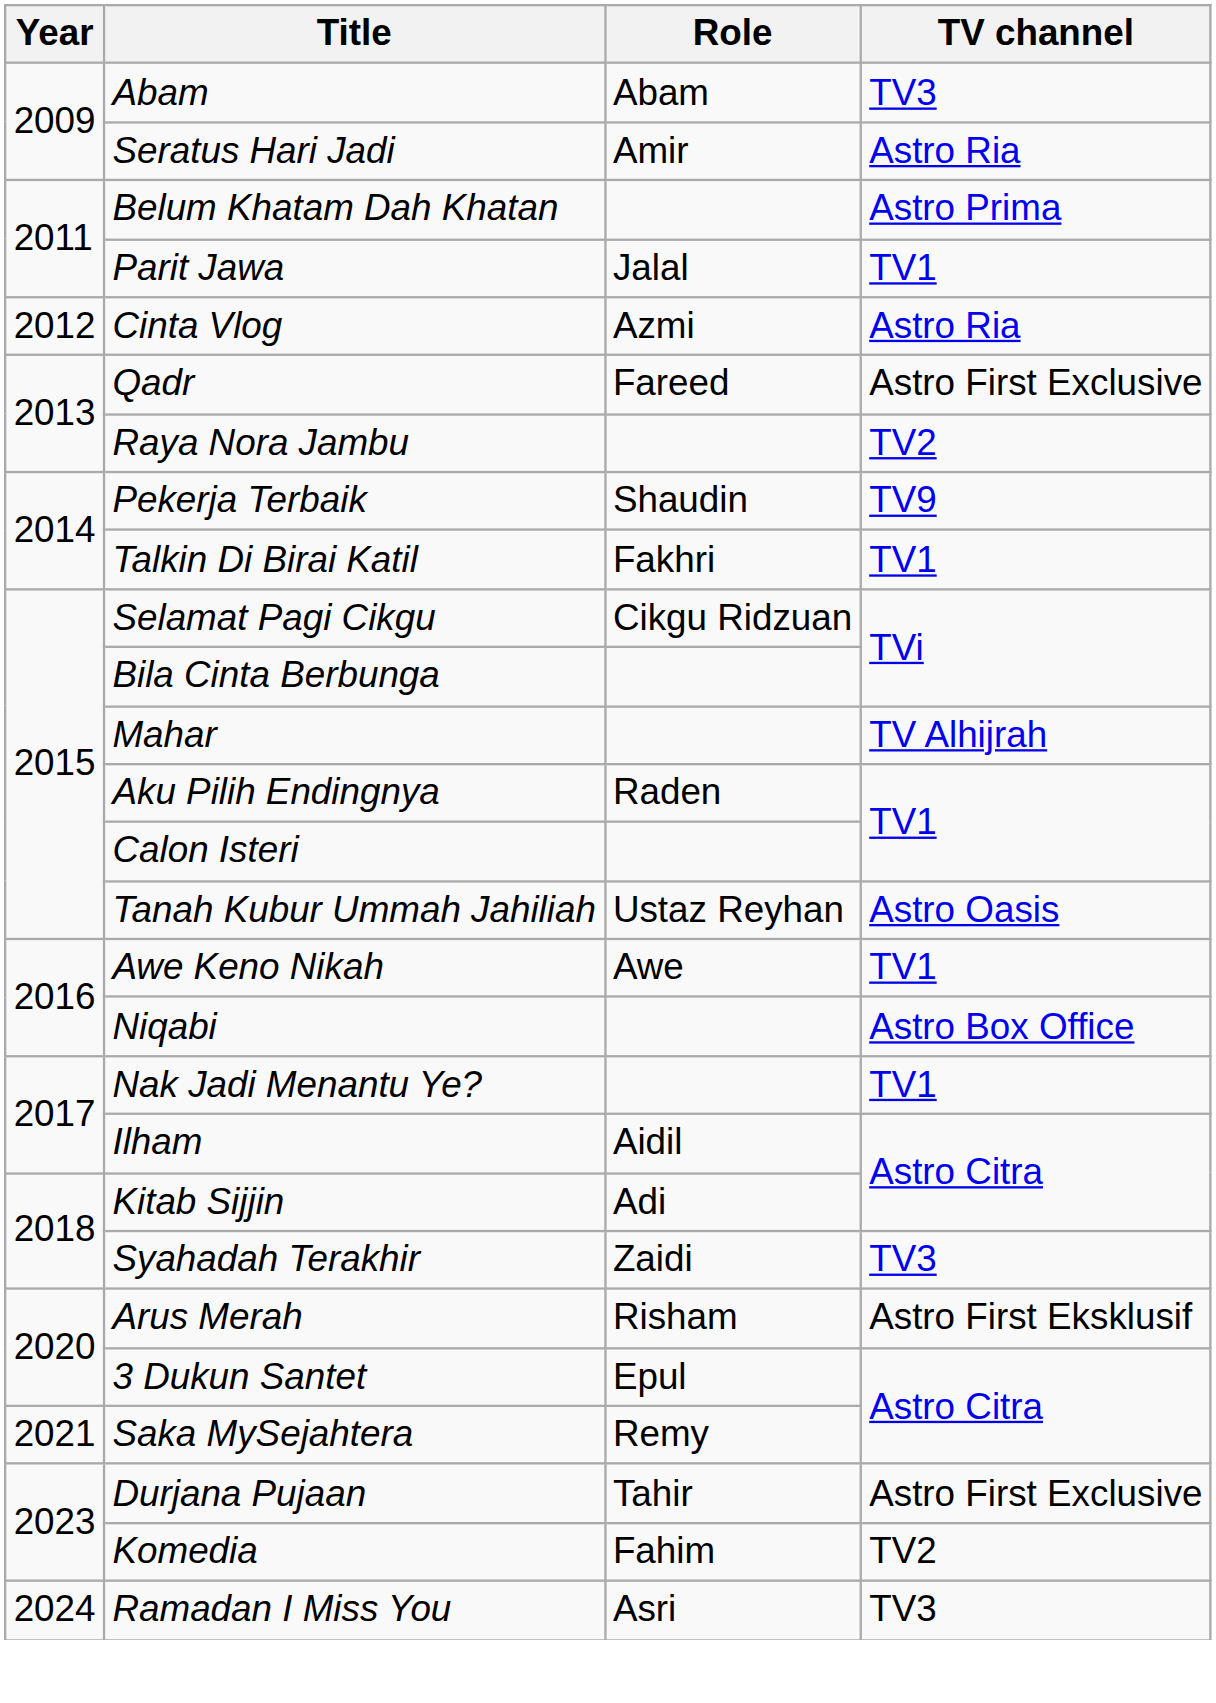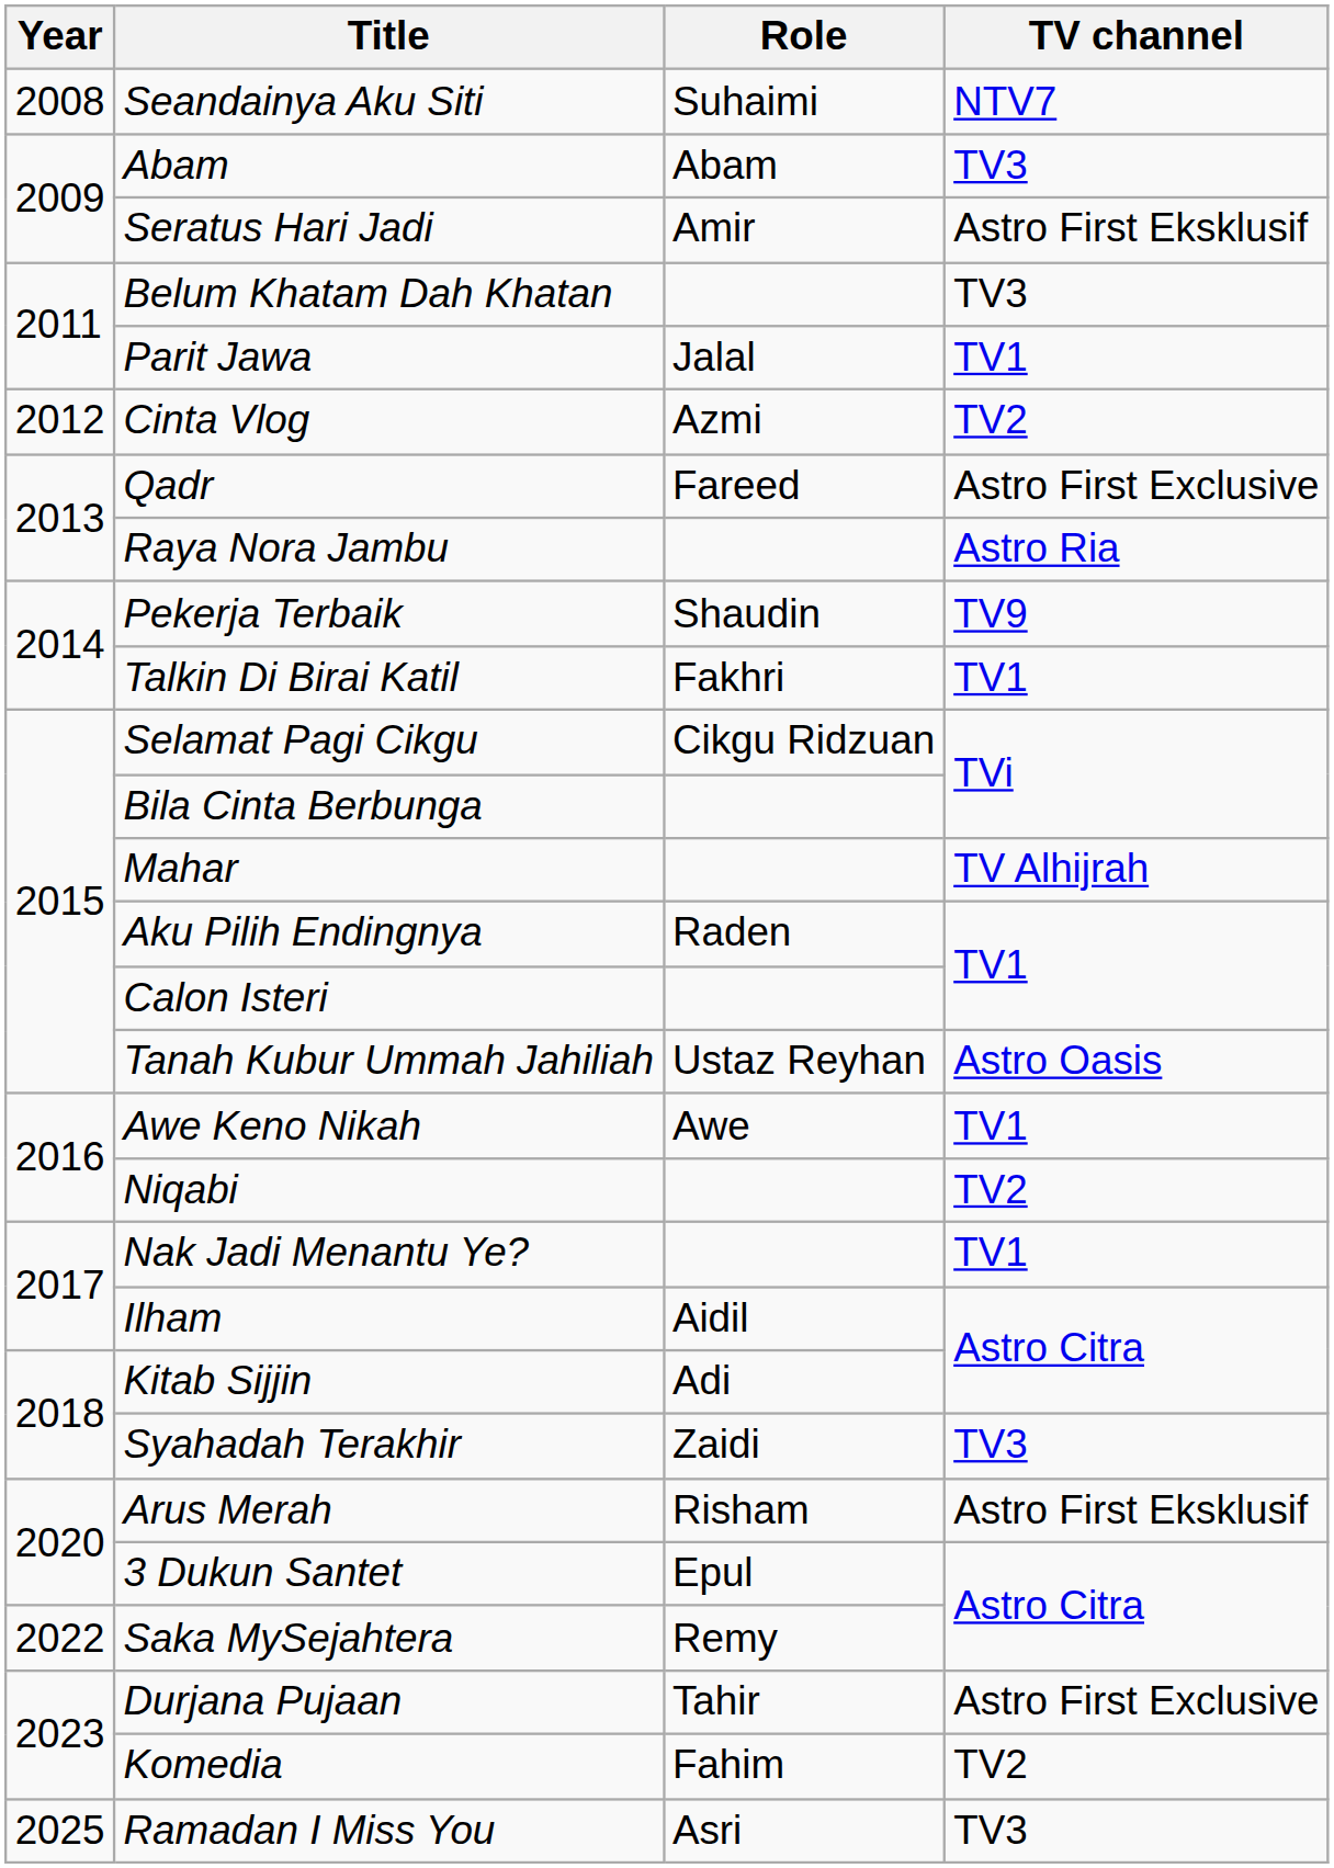 <table class="wikitable">
 <tr>
 <th>Year</th>
 <th>Title</th>
 <th>Role</th>
 <th>TV channel</th>
+</tr>
+<tr>
+<td>2008</td>
+<td><em>Seandainya Aku Siti</em></td>
+<td>Suhaimi</td>
+<td><a href='#'>NTV7</a></td>
 </tr>
 <tr>
 <td rowspan="2">2009</td>
 <td><em>Abam</em></td>
 <td>Abam</td>
 <td><a href='#'>TV3</a></td>
 </tr>
 <tr>
 <td><em>Seratus Hari Jadi</em></td>
 <td>Amir</td>
-<td><a href='#'>Astro Ria</a></td>
+<td>Astro First Eksklusif</td>
 </tr>
 <tr>
 <td rowspan="2">2011</td>
 <td><em>Belum Khatam Dah Khatan</em></td>
 <td></td>
-<td><a href='#'>Astro Prima</a></td>
+<td>TV3</td>
 </tr>
 <tr>
 <td><em>Parit Jawa</em></td>
 <td>Jalal</td>
 <td><a href='#'>TV1</a></td>
 </tr>
 <tr>
 <td>2012</td>
 <td><em>Cinta Vlog</em></td>
 <td>Azmi</td>
-<td><a href='#'>Astro Ria</a></td>
+<td><a href='#'>TV2</a></td>
 </tr>
 <tr>
 <td rowspan="2">2013</td>
 <td><em>Qadr</em></td>
 <td>Fareed</td>
 <td>Astro First Exclusive</td>
 </tr>
 <tr>
 <td><em>Raya Nora Jambu</em></td>
 <td></td>
-<td><a href='#'>TV2</a></td>
+<td><a href='#'>Astro Ria</a></td>
 </tr>
 <tr>
 <td rowspan="2">2014</td>
 <td><em>Pekerja Terbaik</em></td>
 <td>Shaudin</td>
 <td><a href='#'>TV9</a></td>
 </tr>
 <tr>
 <td><em>Talkin Di Birai Katil</em></td>
 <td>Fakhri</td>
 <td><a href='#'>TV1</a></td>
 </tr>
 <tr>
 <td rowspan="6">2015</td>
 <td><em>Selamat Pagi Cikgu</em></td>
 <td>Cikgu Ridzuan</td>
 <td rowspan="2"><a href='#'>TVi</a></td>
 </tr>
 <tr>
 <td><em>Bila Cinta Berbunga</em></td>
 <td></td>
 </tr>
 <tr>
 <td><em>Mahar</em></td>
 <td></td>
 <td><a href='#'>TV Alhijrah</a></td>
 </tr>
 <tr>
 <td><em>Aku Pilih Endingnya</em></td>
 <td>Raden</td>
 <td rowspan="2"><a href='#'>TV1</a></td>
 </tr>
 <tr>
 <td><em>Calon Isteri</em></td>
 <td></td>
 </tr>
 <tr>
 <td><em>Tanah Kubur Ummah Jahiliah</em></td>
 <td>Ustaz Reyhan</td>
 <td><a href='#'>Astro Oasis</a></td>
 </tr>
 <tr>
 <td rowspan="2">2016</td>
 <td><em>Awe Keno Nikah</em></td>
 <td>Awe</td>
 <td><a href='#'>TV1</a></td>
 </tr>
 <tr>
 <td><em>Niqabi</em></td>
 <td></td>
-<td><a href='#'>Astro Box Office</a></td>
+<td><a href='#'>TV2</a></td>
 </tr>
 <tr>
 <td rowspan="2">2017</td>
 <td><em>Nak Jadi Menantu Ye?</em></td>
 <td></td>
 <td><a href='#'>TV1</a></td>
 </tr>
 <tr>
 <td><em>Ilham</em></td>
 <td>Aidil</td>
 <td rowspan="2"><a href='#'>Astro Citra</a></td>
 </tr>
 <tr>
 <td rowspan="2">2018</td>
 <td><em>Kitab Sijjin</em></td>
 <td>Adi</td>
 </tr>
 <tr>
 <td><em>Syahadah Terakhir</em></td>
 <td>Zaidi</td>
 <td><a href='#'>TV3</a></td>
 </tr>
 <tr>
 <td rowspan="2">2020</td>
 <td><em>Arus Merah</em></td>
 <td>Risham</td>
 <td>Astro First Eksklusif</td>
 </tr>
 <tr>
 <td><em>3 Dukun Santet</em></td>
 <td>Epul</td>
 <td rowspan="2"><a href='#'>Astro Citra</a></td>
 </tr>
 <tr>
-<td>2021</td>
+<td>2022</td>
 <td><em>Saka MySejahtera</em></td>
 <td>Remy</td>
 </tr>
 <tr>
 <td rowspan="2">2023</td>
 <td><em>Durjana Pujaan</em></td>
 <td>Tahir</td>
 <td>Astro First Exclusive</td>
 </tr>
 <tr>
 <td><em>Komedia</em></td>
 <td>Fahim</td>
 <td>TV2</td>
 </tr>
 <tr>
-<td>2024</td>
+<td>2025</td>
 <td><em>Ramadan I Miss You</em></td>
 <td>Asri</td>
 <td>TV3</td>
 </tr>
 </table>
